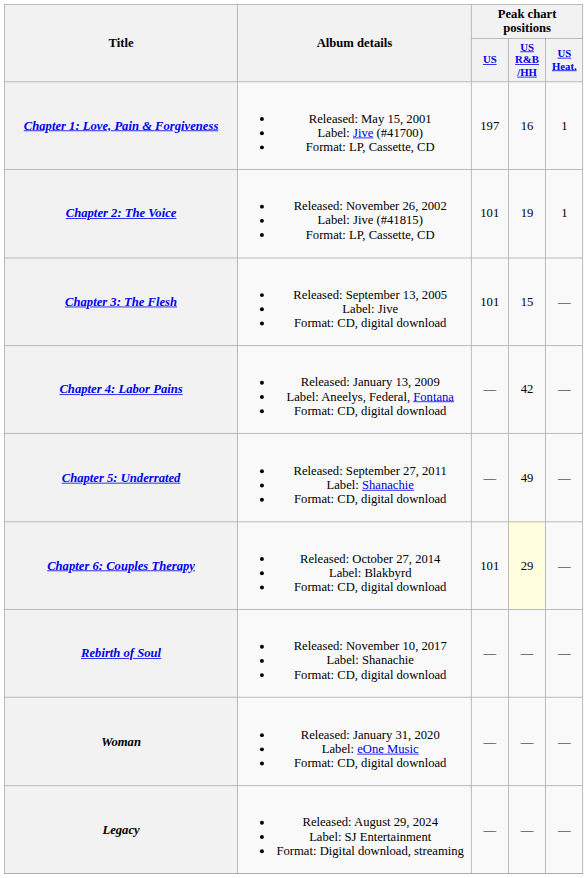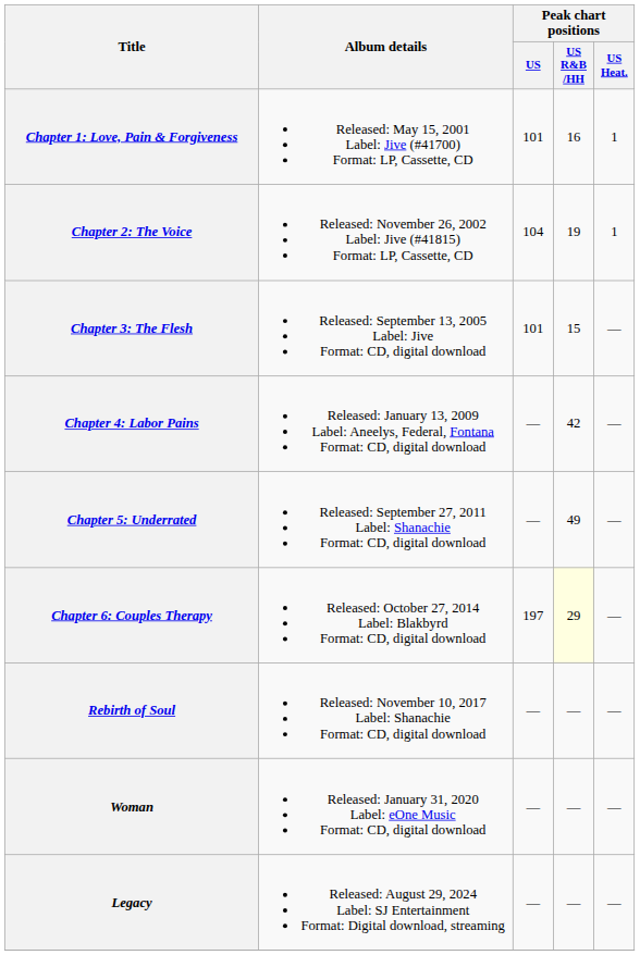 <table class="wikitable plainrowheaders" style="text-align:center;" border="1">
 <tr>
 <th scope="col" rowspan="2" style="width:18em;">Title</th>
 <th scope="col" rowspan="2" style="width:18em;">Album details</th>
 <th scope="col" colspan="3">Peak chart positions</th>
 </tr>
 <tr>
 <th scope="col" style="width:3em;font-size:85%;"><a href='#'>US</a><br></th>
 <th scope="col" style="width:3em;font-size:85%;"><a href='#'>US R&B<br>/HH</a><br></th>
 <th scope="col" style="width:3em;font-size:85%;"><a href='#'>US Heat.</a><br></th>
 </tr>
 <tr>
 <th scope="row"><em><a href='#'>Chapter 1: Love, Pain & Forgiveness</a></em></th>
 <td><br><ul><li>Released: May 15, 2001</li><li>Label: <a href='#'>Jive</a> (#41700)</li><li>Format: LP, Cassette, CD</li></ul></td>
-<td>197</td>
+<td>101</td>
 <td>16</td>
 <td>1</td>
 </tr>
 <tr>
 <th scope="row"><em><a href='#'>Chapter 2: The Voice</a></em></th>
 <td><br><ul><li>Released: November 26, 2002</li><li>Label: Jive (#41815)</li><li>Format: LP, Cassette, CD</li></ul></td>
-<td>101</td>
+<td>104</td>
 <td>19</td>
 <td>1</td>
 </tr>
 <tr>
 <th scope="row"><em><a href='#'>Chapter 3: The Flesh</a></em></th>
 <td><br><ul><li>Released: September 13, 2005</li><li>Label: Jive</li><li>Format: CD, digital download</li></ul></td>
 <td>101</td>
 <td>15</td>
 <td>—</td>
 </tr>
 <tr>
 <th scope="row"><em><a href='#'>Chapter 4: Labor Pains</a></em></th>
 <td><br><ul><li>Released: January 13, 2009</li><li>Label: Aneelys, Federal, <a href='#'>Fontana</a></li><li>Format: CD, digital download</li></ul></td>
 <td>—</td>
 <td>42</td>
 <td>—</td>
 </tr>
 <tr>
 <th scope="row"><em><a href='#'>Chapter 5: Underrated</a></em></th>
 <td><br><ul><li>Released: September 27, 2011</li><li>Label: <a href='#'>Shanachie</a></li><li>Format: CD, digital download</li></ul></td>
 <td>—</td>
 <td>49</td>
 <td>—</td>
 </tr>
 <tr>
 <th scope="row"><em><a href='#'>Chapter 6: Couples Therapy</a></em></th>
 <td><br><ul><li>Released: October 27, 2014</li><li>Label: Blakbyrd</li><li>Format: CD, digital download</li></ul></td>
-<td>101</td>
+<td>197</td>
 <td style="background: lightyellow;">29</td>
 <td>—</td>
 </tr>
 <tr>
 <th scope="row"><em><a href='#'>Rebirth of Soul</a></em></th>
 <td><br><ul><li>Released: November 10, 2017</li><li>Label: Shanachie</li><li>Format: CD, digital download</li></ul></td>
 <td>—</td>
 <td>—</td>
 <td>—</td>
 </tr>
 <tr>
 <th scope="row"><em>Woman</em></th>
 <td><br><ul><li>Released: January 31, 2020</li><li>Label: <a href='#'>eOne Music</a></li><li>Format: CD, digital download</li></ul></td>
 <td>—</td>
 <td>—</td>
 <td>—</td>
 </tr>
 <tr>
 <th scope="row"><em>Legacy</em></th>
 <td><br><ul><li>Released: August 29, 2024</li><li>Label: SJ Entertainment</li><li>Format: Digital download, streaming</li></ul></td>
 <td>—</td>
 <td>—</td>
 <td>—</td>
 </tr>
 <tr>
 </tr>
 </table>
